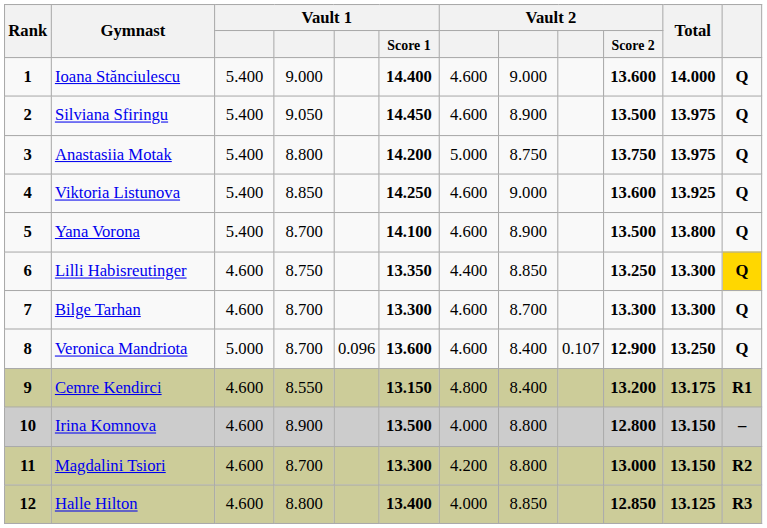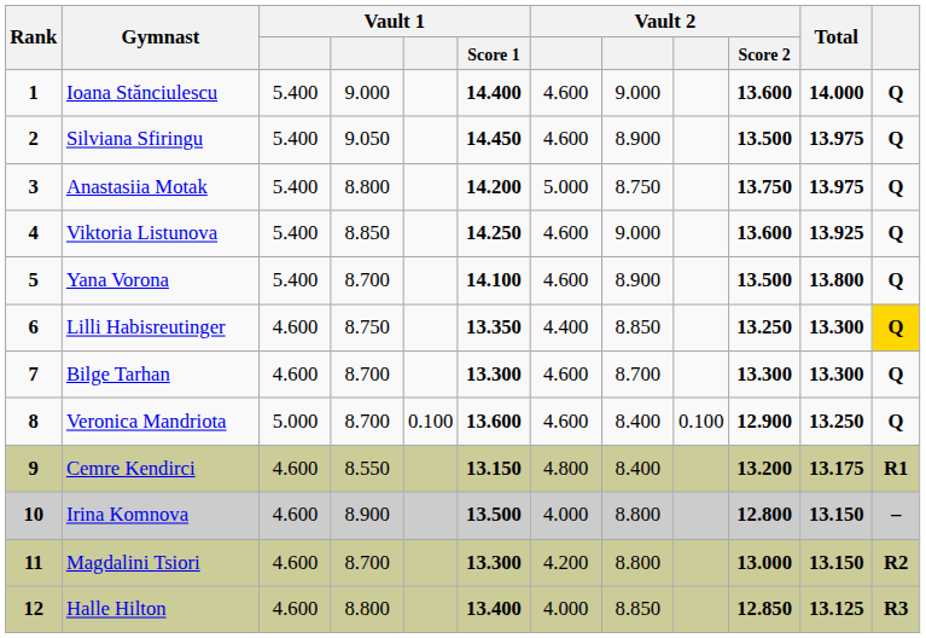 <table style="text-align:center;" class="wikitable sortable">
 <tr>
 <th style="width:15px;" rowspan="2">Rank</th>
 <th style="width:150px;" rowspan="2">Gymnast</th>
 <th colspan="4">Vault 1</th>
 <th colspan="4">Vault 2</th>
 <th style="width:50px;" rowspan="2">Total</th>
 <th style="width:30px;" rowspan="2"><small></small></th>
 </tr>
 <tr>
 <th style="width:50px;"><small></small></th>
 <th style="width:50px;"><small></small></th>
 <th style="width:20px;"><small></small></th>
 <th style="width:50px;"><small>Score 1</small></th>
 <th style="width:50px;"><small></small></th>
 <th style="width:50px;"><small></small></th>
 <th style="width:20px;"><small></small></th>
 <th style="width:50px;"><small>Score 2</small></th>
 </tr>
 <tr>
 <td scope="row" style="text-align:center"><strong>1</strong></td>
 <td style="height:30px; text-align:left;"> <a href='#'>Ioana Stănciulescu</a></td>
 <td>5.400</td>
 <td>9.000</td>
 <td></td>
 <td><strong>14.400</strong></td>
 <td>4.600</td>
 <td>9.000</td>
 <td></td>
 <td><strong>13.600</strong></td>
 <td><strong>14.000</strong></td>
 <td><strong>Q</strong></td>
 </tr>
 <tr>
 <td scope="row" style="text-align:center"><strong>2</strong></td>
 <td style="height:30px; text-align:left;"> <a href='#'>Silviana Sfiringu</a></td>
 <td>5.400</td>
 <td>9.050</td>
 <td></td>
 <td><strong>14.450</strong></td>
 <td>4.600</td>
 <td>8.900</td>
 <td></td>
 <td><strong>13.500</strong></td>
 <td><strong>13.975</strong></td>
 <td><strong>Q</strong></td>
 </tr>
 <tr>
 <td scope="row" style="text-align:center"><strong>3</strong></td>
 <td style="height:30px; text-align:left;"> <a href='#'>Anastasiia Motak</a></td>
 <td>5.400</td>
 <td>8.800</td>
 <td></td>
 <td><strong>14.200</strong></td>
 <td>5.000</td>
 <td>8.750</td>
 <td></td>
 <td><strong>13.750</strong></td>
 <td><strong>13.975</strong></td>
 <td><strong>Q</strong></td>
 </tr>
 <tr>
 <td scope="row" style="text-align:center"><strong>4</strong></td>
 <td style="height:30px; text-align:left;"> <a href='#'>Viktoria Listunova</a></td>
 <td>5.400</td>
 <td>8.850</td>
 <td></td>
 <td><strong>14.250</strong></td>
 <td>4.600</td>
 <td>9.000</td>
 <td></td>
 <td><strong>13.600</strong></td>
 <td><strong>13.925</strong></td>
 <td><strong>Q</strong></td>
 </tr>
 <tr>
 <td scope="row" style="text-align:center"><strong>5</strong></td>
 <td style="height:30px; text-align:left;"> <a href='#'>Yana Vorona</a></td>
 <td>5.400</td>
 <td>8.700</td>
 <td></td>
 <td><strong>14.100</strong></td>
 <td>4.600</td>
 <td>8.900</td>
 <td></td>
 <td><strong>13.500</strong></td>
 <td><strong>13.800</strong></td>
 <td><strong>Q</strong></td>
 </tr>
 <tr>
 <td scope="row" style="text-align:center"><strong>6</strong></td>
 <td style="height:30px; text-align:left;"> <a href='#'>Lilli Habisreutinger</a></td>
 <td>4.600</td>
 <td>8.750</td>
 <td></td>
 <td><strong>13.350</strong></td>
 <td>4.400</td>
 <td>8.850</td>
 <td></td>
 <td><strong>13.250</strong></td>
 <td><strong>13.300</strong></td>
 <td style="background: gold;"><strong>Q</strong></td>
 </tr>
 <tr>
 <td scope="row" style="text-align:center"><strong>7</strong></td>
 <td style="height:30px; text-align:left;"> <a href='#'>Bilge Tarhan</a></td>
 <td>4.600</td>
 <td>8.700</td>
 <td></td>
 <td><strong>13.300</strong></td>
 <td>4.600</td>
 <td>8.700</td>
 <td></td>
 <td><strong>13.300</strong></td>
 <td><strong>13.300</strong></td>
 <td><strong>Q</strong></td>
 </tr>
 <tr>
 <td scope="row" style="text-align:center"><strong>8</strong></td>
 <td style="height:30px; text-align:left;"> <a href='#'>Veronica Mandriota</a></td>
 <td>5.000</td>
 <td>8.700</td>
-<td>0.096</td>
+<td>0.100</td>
 <td><strong>13.600</strong></td>
 <td>4.600</td>
 <td>8.400</td>
-<td>0.107</td>
+<td>0.100</td>
 <td><strong>12.900</strong></td>
 <td><strong>13.250</strong></td>
 <td><strong>Q</strong></td>
 </tr>
 <tr style="background:#cccc99;">
 <td scope="row" style="text-align:center"><strong>9</strong></td>
 <td style="height:30px; text-align:left;"> <a href='#'>Cemre Kendirci</a></td>
 <td>4.600</td>
 <td>8.550</td>
 <td></td>
 <td><strong>13.150</strong></td>
 <td>4.800</td>
 <td>8.400</td>
 <td></td>
 <td><strong>13.200</strong></td>
 <td><strong>13.175</strong></td>
 <td><strong>R1</strong></td>
 </tr>
 <tr style="background:#cccccc;">
 <td scope="row" style="text-align:center"><strong>10</strong></td>
 <td style="height:30px; text-align:left;"> <a href='#'>Irina Komnova</a></td>
 <td>4.600</td>
 <td>8.900</td>
 <td></td>
 <td><strong>13.500</strong></td>
 <td>4.000</td>
 <td>8.800</td>
 <td></td>
 <td><strong>12.800</strong></td>
 <td><strong>13.150</strong></td>
 <td><strong>–</strong></td>
 </tr>
 <tr style="background:#cccc99;">
 <td scope="row" style="text-align:center"><strong>11</strong></td>
 <td style="height:30px; text-align:left;"> <a href='#'>Magdalini Tsiori</a></td>
 <td>4.600</td>
 <td>8.700</td>
 <td></td>
 <td><strong>13.300</strong></td>
 <td>4.200</td>
 <td>8.800</td>
 <td></td>
 <td><strong>13.000</strong></td>
 <td><strong>13.150</strong></td>
 <td><strong>R2</strong></td>
 </tr>
 <tr style="background:#cccc99;">
 <td scope="row" style="text-align:center"><strong>12</strong></td>
 <td style="height:30px; text-align:left;"> <a href='#'>Halle Hilton</a></td>
 <td>4.600</td>
 <td>8.800</td>
 <td></td>
 <td><strong>13.400</strong></td>
 <td>4.000</td>
 <td>8.850</td>
 <td></td>
 <td><strong>12.850</strong></td>
 <td><strong>13.125</strong></td>
 <td><strong>R3</strong></td>
 </tr>
 </table>
